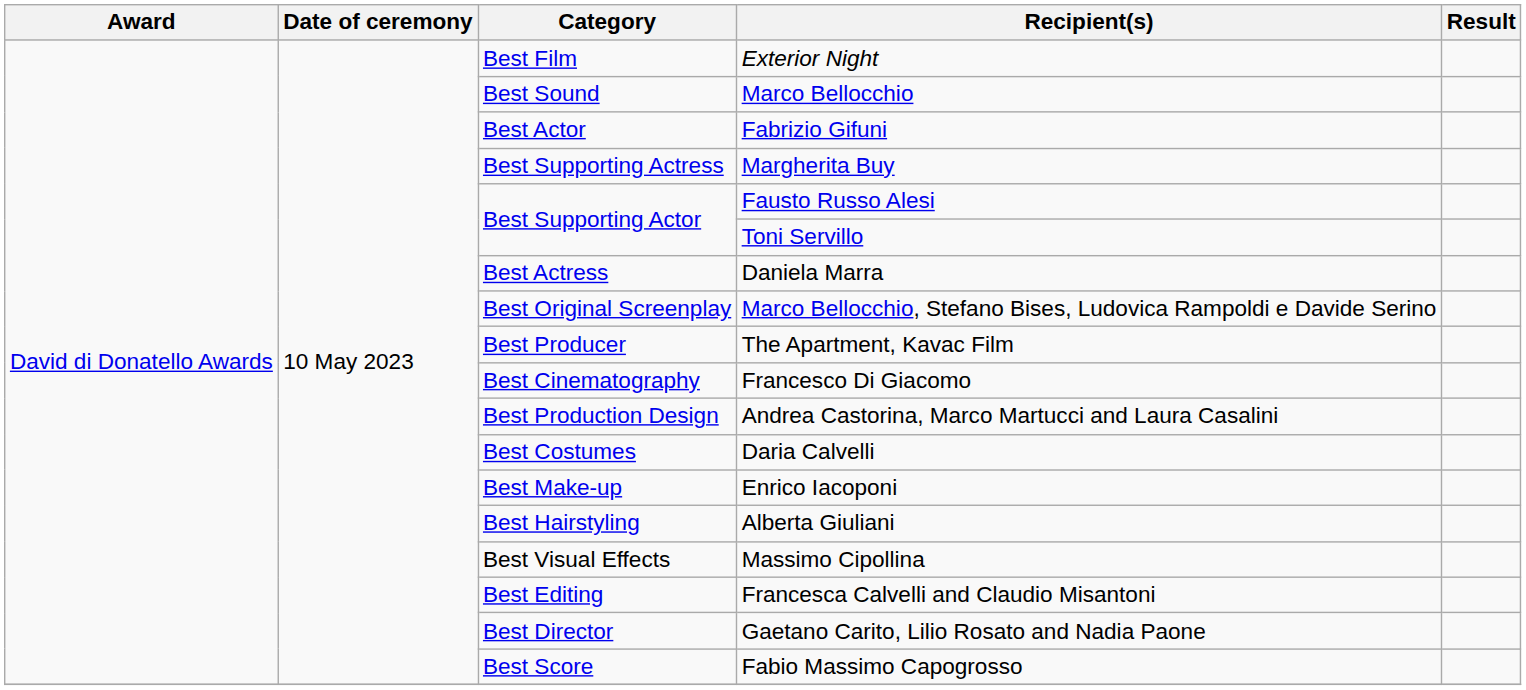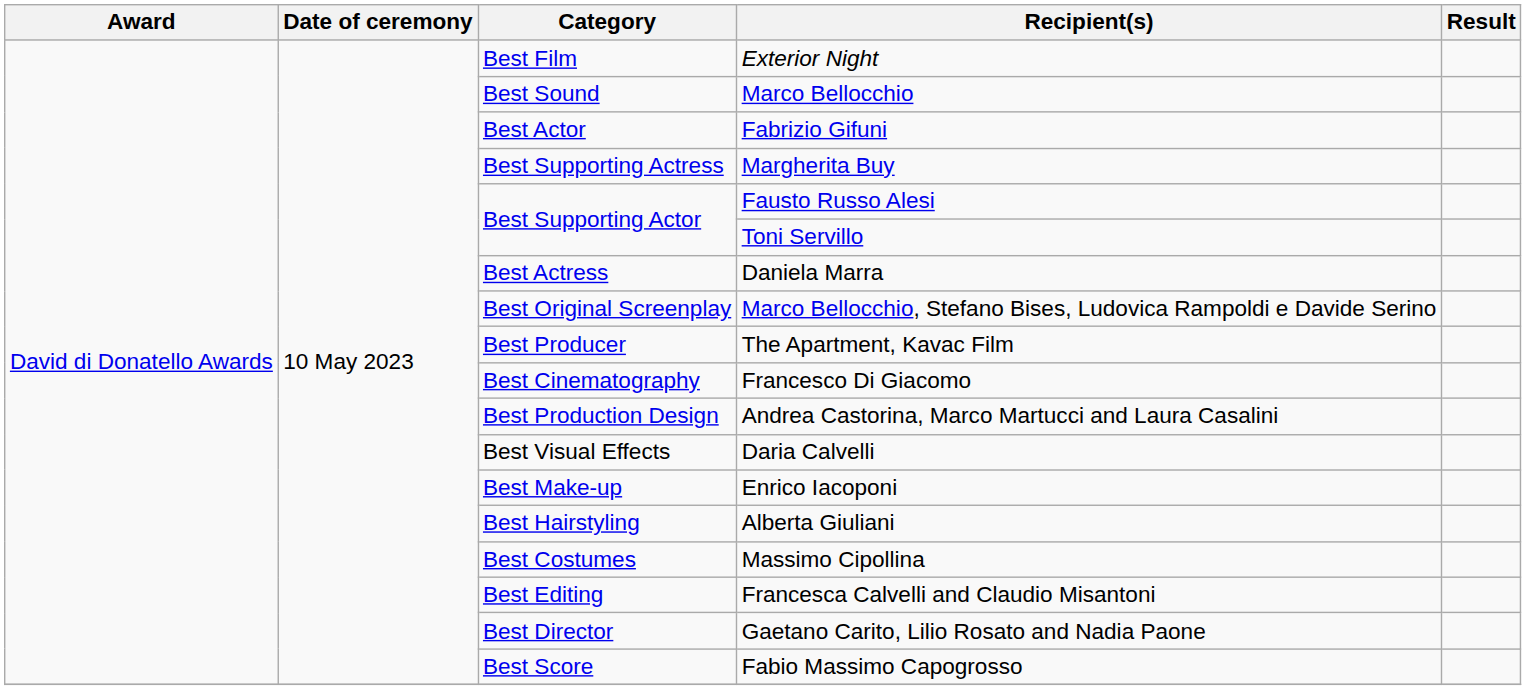 <table class="wikitable plainrowheaders sortable">
 <tr>
 <th scope="col">Award</th>
 <th scope="col">Date of ceremony</th>
 <th scope="col">Category</th>
 <th scope="col">Recipient(s)</th>
 <th scope="col">Result</th>
 </tr>
 <tr>
 <td rowspan="18"><a href='#'>David di Donatello Awards</a></td>
 <td rowspan="18">10 May 2023</td>
 <td><a href='#'>Best Film</a></td>
 <td><em>Exterior Night</em></td>
 <td></td>
 </tr>
 <tr>
 <td><a href='#'>Best Sound</a></td>
 <td><a href='#'>Marco Bellocchio</a></td>
 <td></td>
 </tr>
 <tr>
 <td><a href='#'>Best Actor</a></td>
 <td><a href='#'>Fabrizio Gifuni</a></td>
 <td></td>
 </tr>
 <tr>
 <td><a href='#'>Best Supporting Actress</a></td>
 <td><a href='#'>Margherita Buy</a></td>
 <td></td>
 </tr>
 <tr>
 <td rowspan=2><a href='#'>Best Supporting Actor</a></td>
 <td><a href='#'>Fausto Russo Alesi</a></td>
 <td></td>
 </tr>
 <tr>
 <td><a href='#'>Toni Servillo</a></td>
 <td></td>
 </tr>
 <tr>
 <td><a href='#'>Best Actress</a></td>
 <td>Daniela Marra</td>
 <td></td>
 </tr>
 <tr>
 <td><a href='#'>Best Original Screenplay</a></td>
 <td><a href='#'>Marco Bellocchio</a>, Stefano Bises, Ludovica Rampoldi e Davide Serino</td>
 <td></td>
 </tr>
 <tr>
 <td><a href='#'>Best Producer</a></td>
 <td>The Apartment, Kavac Film</td>
 <td></td>
 </tr>
 <tr>
 <td><a href='#'>Best Cinematography</a></td>
 <td>Francesco Di Giacomo</td>
 <td></td>
 </tr>
 <tr>
 <td><a href='#'>Best Production Design</a></td>
 <td>Andrea Castorina, Marco Martucci and Laura Casalini</td>
 <td></td>
 </tr>
 <tr>
-<td><a href='#'>Best Costumes</a></td>
+<td>Best Visual Effects</td>
 <td>Daria Calvelli</td>
 <td></td>
 </tr>
 <tr>
 <td><a href='#'>Best Make-up</a></td>
 <td>Enrico Iacoponi</td>
 <td></td>
 </tr>
 <tr>
 <td><a href='#'>Best Hairstyling</a></td>
 <td>Alberta Giuliani</td>
 <td></td>
 </tr>
 <tr>
-<td>Best Visual Effects</td>
+<td><a href='#'>Best Costumes</a></td>
 <td>Massimo Cipollina</td>
 <td></td>
 </tr>
 <tr>
 <td><a href='#'>Best Editing</a></td>
 <td>Francesca Calvelli and Claudio Misantoni</td>
 <td></td>
 </tr>
 <tr>
 <td><a href='#'>Best Director</a></td>
 <td>Gaetano Carito, Lilio Rosato and Nadia Paone</td>
 <td></td>
 </tr>
 <tr>
 <td><a href='#'>Best Score</a></td>
 <td>Fabio Massimo Capogrosso</td>
 <td></td>
 </tr>
 <tr>
 </tr>
 </table>
